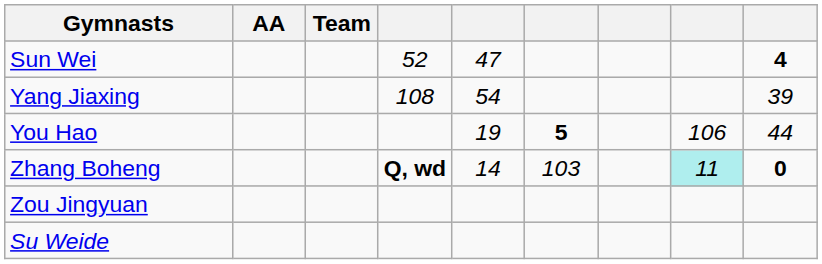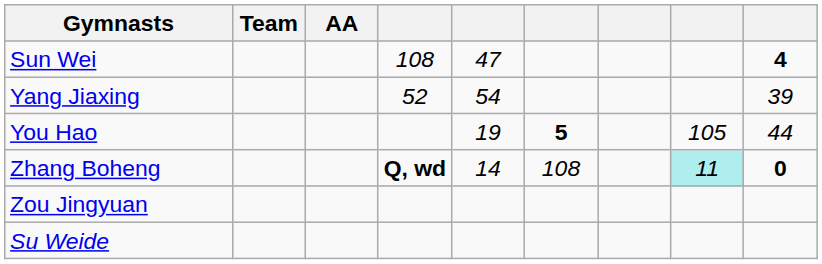 <table class="wikitable sortable" style="text-align:center; font-size:95%;">
 <tr>
 <th width=28% class=unsortable>Gymnasts</th>
+<th width=9% class=unsortable>Team</th>
 <th width=9% class=unsortable>AA</th>
-<th width=9% class=unsortable>Team</th>
 <th width=9% class=unsortable></th>
 <th width=9% class=unsortable></th>
 <th width=9% class=unsortable></th>
 <th width=9% class=unsortable></th>
 <th width=9% class=unsortable></th>
 <th width=9% class=unsortable></th>
 </tr>
 <tr>
 <td align=left><a href='#'>Sun Wei</a></td>
 <td></td>
 <td></td>
-<td><em>52</em></td>
+<td><em>108</em></td>
 <td><em>47</em></td>
 <td></td>
 <td></td>
 <td></td>
 <td><strong>4</strong></td>
 </tr>
 <tr>
 <td align=left><a href='#'>Yang Jiaxing</a></td>
 <td></td>
 <td></td>
-<td><em>108</em></td>
+<td><em>52</em></td>
 <td><em>54</em></td>
 <td></td>
 <td></td>
 <td></td>
 <td><em>39</em></td>
 </tr>
 <tr>
 <td align=left><a href='#'>You Hao</a></td>
 <td></td>
 <td></td>
 <td></td>
 <td><em>19</em></td>
 <td><strong>5</strong></td>
 <td></td>
-<td><em>106</em></td>
+<td><em>105</em></td>
 <td><em>44</em></td>
 </tr>
 <tr>
 <td align=left><a href='#'>Zhang Boheng</a></td>
 <td></td>
 <td></td>
 <td><strong>Q, wd</strong></td>
 <td><em>14</em></td>
-<td><em>103</em></td>
+<td><em>108</em></td>
 <td></td>
 <td style="background: paleturquoise;"><em>11</em></td>
 <td><strong>0</strong></td>
 </tr>
 <tr>
 <td align=left><a href='#'>Zou Jingyuan</a></td>
 <td></td>
 <td></td>
 <td></td>
 <td></td>
 <td></td>
 <td></td>
 <td></td>
 <td></td>
 </tr>
 <tr>
 <td align=left><em><a href='#'>Su Weide</a></em></td>
 <td></td>
 <td></td>
 <td></td>
 <td></td>
 <td></td>
 <td></td>
 <td></td>
 <td></td>
 </tr>
 </table>
